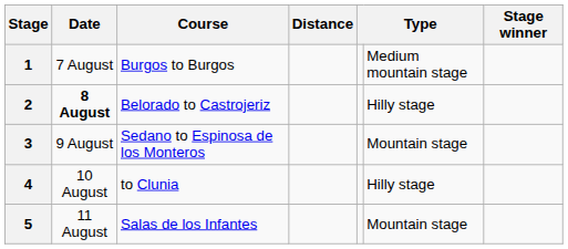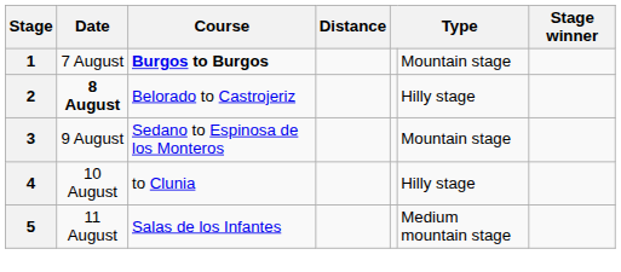 <table class="wikitable">
 <tr>
 <th scope="col">Stage</th>
 <th scope="col">Date</th>
 <th scope="col">Course</th>
 <th scope="col">Distance</th>
 <th scope="col" colspan="2">Type</th>
 <th scope="col">Stage winner</th>
 </tr>
 <tr>
 <th scope="row" style="text-align:center;">1</th>
 <td style="text-align:center;">7 August</td>
-<td><a href='#'>Burgos</a> to Burgos</td>
+<td><strong><a href='#'>Burgos</a> to Burgos</strong></td>
 <td style="text-align:center;"></td>
 <td></td>
-<td>Medium mountain stage</td>
+<td>Mountain stage</td>
 <td></td>
 </tr>
 <tr>
 <th scope="row" style="text-align:center;">2</th>
 <td style="text-align:center;"><strong>8 August</strong></td>
 <td><a href='#'>Belorado</a> to <a href='#'>Castrojeriz</a></td>
 <td style="text-align:center;"></td>
 <td></td>
 <td>Hilly stage</td>
 <td></td>
 </tr>
 <tr>
 <th scope="row" style="text-align:center;">3</th>
 <td style="text-align:center;">9 August</td>
 <td><a href='#'>Sedano</a> to <a href='#'>Espinosa de los Monteros</a></td>
 <td style="text-align:center;"></td>
 <td></td>
 <td>Mountain stage</td>
 <td></td>
 </tr>
 <tr>
 <th scope="row" style="text-align:center;">4</th>
 <td style="text-align:center;">10 August</td>
 <td> to <a href='#'>Clunia</a></td>
 <td style="text-align:center;"></td>
 <td></td>
 <td>Hilly stage</td>
 <td></td>
 </tr>
 <tr>
 <th scope="row" style="text-align:center;">5</th>
 <td style="text-align:center;">11 August</td>
 <td><a href='#'>Salas de los Infantes</a></td>
 <td style="text-align:center;"></td>
 <td></td>
-<td>Mountain stage</td>
+<td>Medium mountain stage</td>
 <td></td>
 </tr>
 </table>
